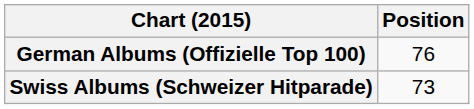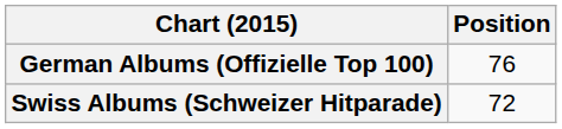 <table class="wikitable sortable plainrowheaders" style="text-align:center">
 <tr>
 <th scope="col">Chart (2015)</th>
 <th scope="col">Position</th>
 </tr>
 <tr>
 <th scope="row">German Albums (Offizielle Top 100)</th>
 <td>76</td>
 </tr>
 <tr>
 <th scope="row">Swiss Albums (Schweizer Hitparade)</th>
-<td>73</td>
+<td>72</td>
 </tr>
 </table>
